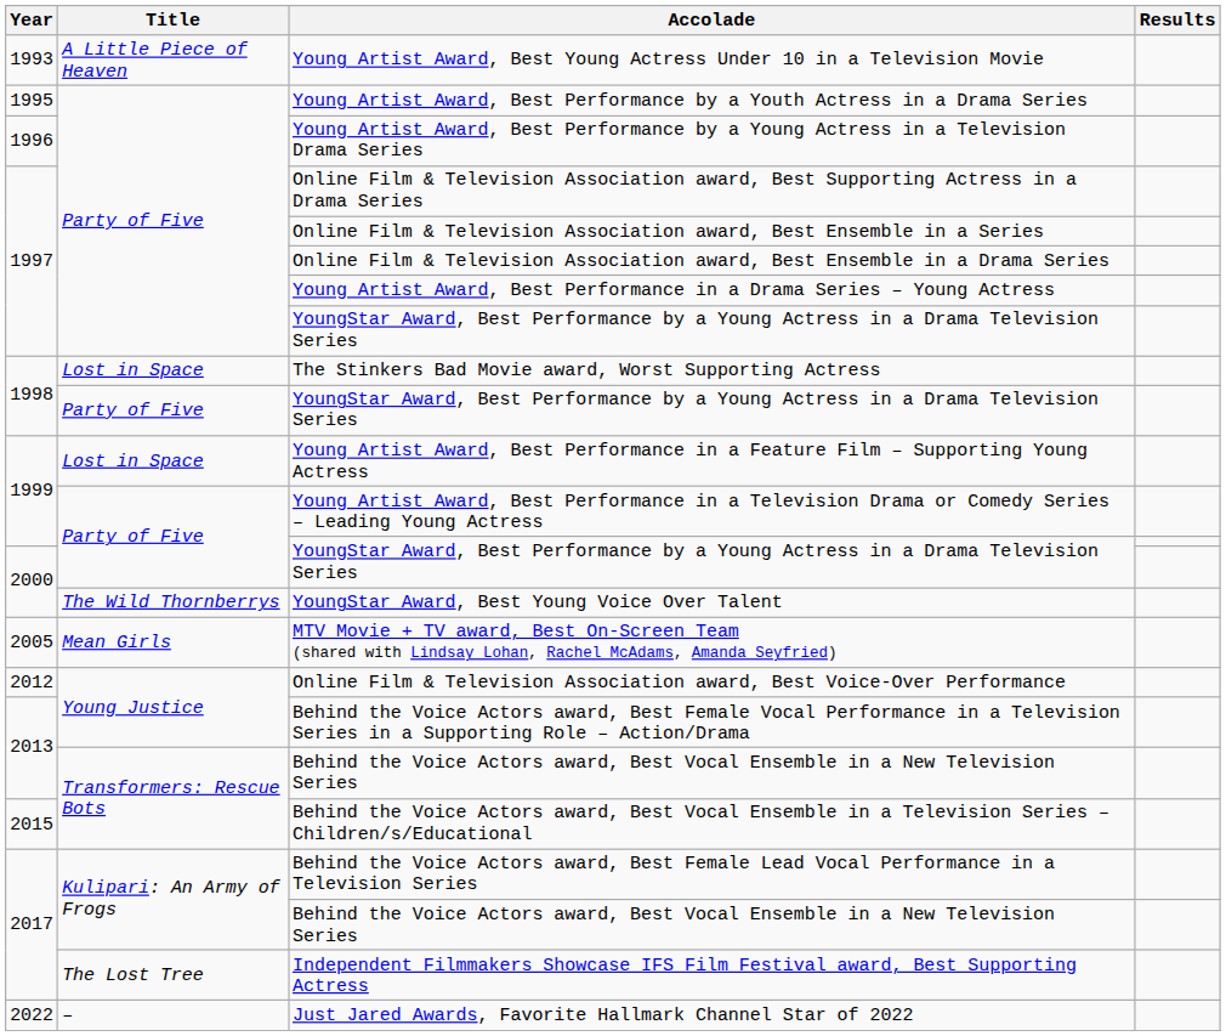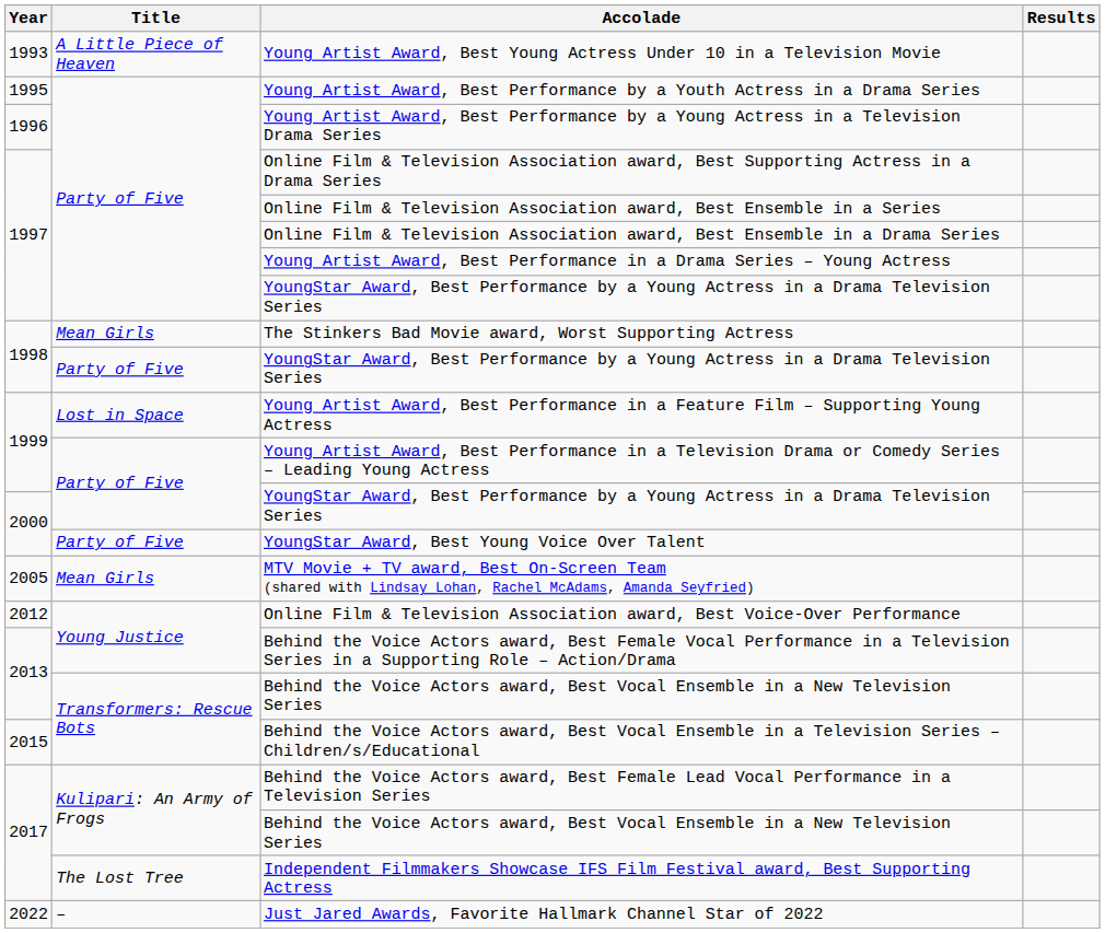 <table class="wikitable">
 <tr>
 <th>Year</th>
 <th>Title</th>
 <th>Accolade</th>
 <th>Results</th>
 </tr>
 <tr>
 <td>1993</td>
 <td><em><a href='#'>A Little Piece of Heaven</a></em></td>
 <td><a href='#'>Young Artist Award</a>, Best Young Actress Under 10 in a Television Movie</td>
 <td></td>
 </tr>
 <tr>
 <td>1995</td>
 <td rowspan="7"><em><a href='#'>Party of Five</a></em></td>
 <td><a href='#'>Young Artist Award</a>, Best Performance by a Youth Actress in a Drama Series</td>
 <td></td>
 </tr>
 <tr>
 <td>1996</td>
 <td><a href='#'>Young Artist Award</a>, Best Performance by a Young Actress in a Television Drama Series</td>
 <td></td>
 </tr>
 <tr>
 <td rowspan="5">1997</td>
 <td>Online Film & Television Association award, Best Supporting Actress in a Drama Series</td>
 <td></td>
 </tr>
 <tr>
 <td>Online Film & Television Association award, Best Ensemble in a Series</td>
 <td></td>
 </tr>
 <tr>
 <td>Online Film & Television Association award, Best Ensemble in a Drama Series</td>
 <td></td>
 </tr>
 <tr>
 <td><a href='#'>Young Artist Award</a>, Best Performance in a Drama Series – Young Actress</td>
 <td></td>
 </tr>
 <tr>
 <td><a href='#'>YoungStar Award</a>, Best Performance by a Young Actress in a Drama Television Series</td>
 <td></td>
 </tr>
 <tr>
 <td rowspan="2">1998</td>
-<td><em><a href='#'>Lost in Space</a></em></td>
+<td><em><a href='#'>Mean Girls</a></em></td>
 <td>The Stinkers Bad Movie award, Worst Supporting Actress</td>
 <td></td>
 </tr>
 <tr>
 <td><em><a href='#'>Party of Five</a></em></td>
 <td><a href='#'>YoungStar Award</a>, Best Performance by a Young Actress in a Drama Television Series</td>
 <td></td>
 </tr>
 <tr>
 <td rowspan="3">1999</td>
 <td><em><a href='#'>Lost in Space</a></em></td>
 <td><a href='#'>Young Artist Award</a>, Best Performance in a Feature Film – Supporting Young Actress</td>
 <td></td>
 </tr>
 <tr>
 <td rowspan="3"><em><a href='#'>Party of Five</a></em></td>
 <td><a href='#'>Young Artist Award</a>, Best Performance in a Television Drama or Comedy Series – Leading Young Actress</td>
 <td></td>
 </tr>
 <tr>
 <td rowspan="2"><a href='#'>YoungStar Award</a>, Best Performance by a Young Actress in a Drama Television Series</td>
 <td></td>
 </tr>
 <tr>
 <td rowspan="2">2000</td>
 <td></td>
 </tr>
 <tr>
-<td><em><a href='#'>The Wild Thornberrys</a></em></td>
+<td><em><a href='#'>Party of Five</a></em></td>
 <td><a href='#'>YoungStar Award</a>, Best Young Voice Over Talent</td>
 <td></td>
 </tr>
 <tr>
 <td>2005</td>
 <td><em><a href='#'>Mean Girls</a></em></td>
 <td><a href='#'>MTV Movie + TV award, Best On-Screen Team</a><br><small>(shared with <a href='#'>Lindsay Lohan</a>, <a href='#'>Rachel McAdams</a>, <a href='#'>Amanda Seyfried</a>)</small></td>
 <td></td>
 </tr>
 <tr>
 <td>2012</td>
 <td rowspan="2"><em><a href='#'>Young Justice</a></em></td>
 <td>Online Film & Television Association award, Best Voice-Over Performance</td>
 <td></td>
 </tr>
 <tr>
 <td rowspan="2">2013</td>
 <td>Behind the Voice Actors award, Best Female Vocal Performance in a Television Series in a Supporting Role – Action/Drama</td>
 <td></td>
 </tr>
 <tr>
 <td rowspan="2"><em><a href='#'>Transformers: Rescue Bots</a></em></td>
 <td>Behind the Voice Actors award, Best Vocal Ensemble in a New Television Series</td>
 <td></td>
 </tr>
 <tr>
 <td>2015</td>
 <td>Behind the Voice Actors award, Best Vocal Ensemble in a Television Series – Children/s/Educational</td>
 <td></td>
 </tr>
 <tr>
 <td rowspan="3">2017</td>
 <td rowspan="2"><em><a href='#'>Kulipari</a>: An Army of Frogs</em></td>
 <td>Behind the Voice Actors award, Best Female Lead Vocal Performance in a Television Series</td>
 <td></td>
 </tr>
 <tr>
 <td>Behind the Voice Actors award, Best Vocal Ensemble in a New Television Series</td>
 <td></td>
 </tr>
 <tr>
 <td><em>The Lost Tree</em></td>
 <td><a href='#'>Independent Filmmakers Showcase IFS Film Festival award, Best Supporting Actress</a></td>
 <td></td>
 </tr>
 <tr>
 <td>2022</td>
 <td>–</td>
 <td><a href='#'>Just Jared Awards</a>, Favorite Hallmark Channel Star of 2022</td>
 <td></td>
 </tr>
 </table>
